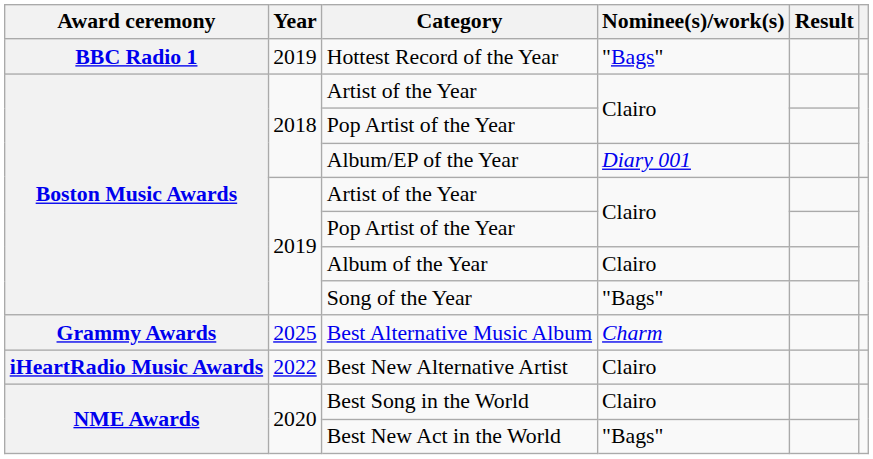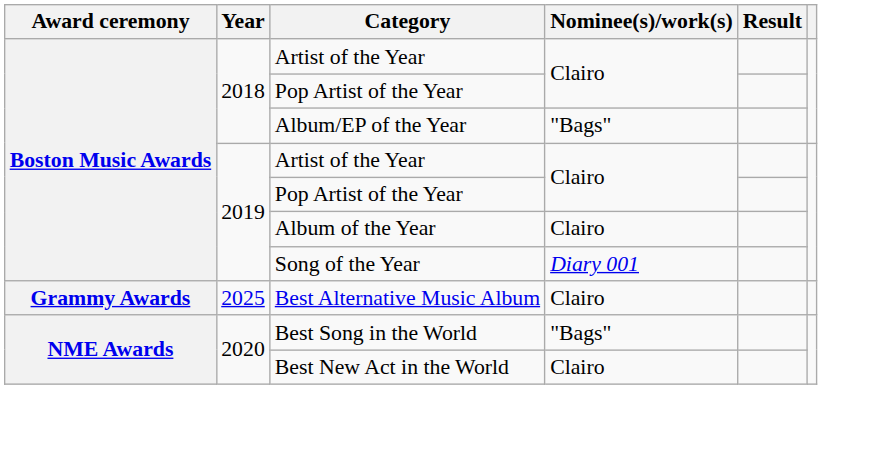 <table class="wikitable sortable plainrowheaders">
 <tr>
 <th scope="col">Award ceremony</th>
 <th scope="col">Year</th>
 <th scope="col">Category</th>
 <th scope="col">Nominee(s)/work(s)</th>
 <th scope="col">Result</th>
 <th scope="col" class="unsortable"></th>
-</tr>
-<tr>
-<th scope="row"><a href='#'>BBC Radio 1</a></th>
-<td>2019</td>
-<td>Hottest Record of the Year</td>
-<td>"<a href='#'>Bags</a>"</td>
-<td></td>
-<td></td>
 </tr>
 <tr>
 <th scope="row" rowspan="7"><a href='#'>Boston Music Awards</a></th>
 <td rowspan="3">2018</td>
 <td>Artist of the Year</td>
 <td rowspan="2">Clairo</td>
 <td></td>
 <td rowspan="3"></td>
 </tr>
 <tr>
 <td>Pop Artist of the Year</td>
 <td></td>
 </tr>
 <tr>
 <td>Album/EP of the Year</td>
-<td><em><a href='#'>Diary 001</a></em></td>
+<td>"Bags"</td>
 <td></td>
 </tr>
 <tr>
 <td rowspan="4">2019</td>
 <td>Artist of the Year</td>
 <td rowspan="2">Clairo</td>
 <td></td>
 <td rowspan="4"></td>
 </tr>
 <tr>
 <td>Pop Artist of the Year</td>
 <td></td>
 </tr>
 <tr>
 <td>Album of the Year</td>
 <td>Clairo</td>
 <td></td>
 </tr>
 <tr>
 <td>Song of the Year</td>
-<td>"Bags"</td>
+<td><em><a href='#'>Diary 001</a></em></td>
 <td></td>
 </tr>
 <tr>
 <th scope="row"><a href='#'>Grammy Awards</a></th>
 <td><a href='#'>2025</a></td>
 <td><a href='#'>Best Alternative Music Album</a></td>
-<td><a href='#'><em>Charm</em></a></td>
-<td></td>
-<td></td>
-</tr>
-<tr>
-<th scope="row"><a href='#'>iHeartRadio Music Awards</a></th>
-<td><a href='#'>2022</a></td>
-<td>Best New Alternative Artist</td>
 <td>Clairo</td>
 <td></td>
 <td></td>
 </tr>
 <tr>
 <th scope="row" rowspan="2"><a href='#'>NME Awards</a></th>
 <td rowspan="2">2020</td>
 <td>Best Song in the World</td>
-<td>Clairo</td>
+<td>"Bags"</td>
 <td></td>
 <td rowspan="2"></td>
 </tr>
 <tr>
 <td>Best New Act in the World</td>
-<td>"Bags"</td>
+<td>Clairo</td>
 <td></td>
 </tr>
 </table>
